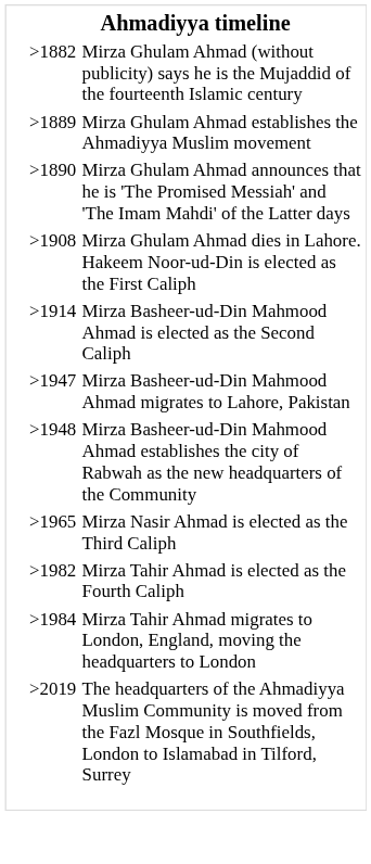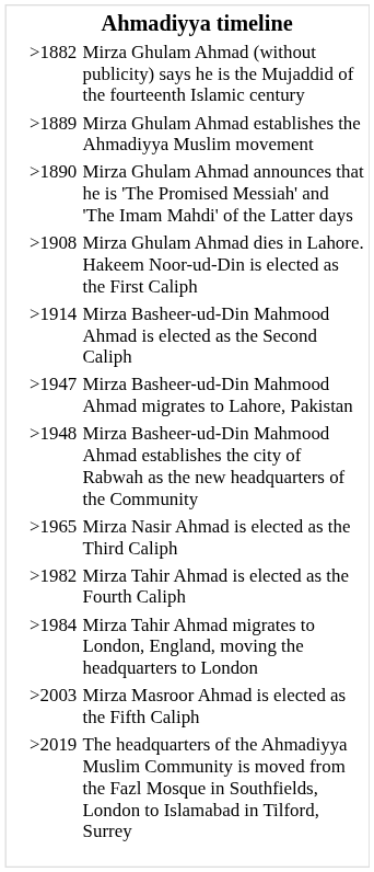 <table style="float:right; width:20%; border:1px solid #ddd; margin:0 0 1em 1em; padding:0 0 1em 1em; vertical-align:right; font-size:80%;">
 <tr>
 <th colspan="2" style="text-align:center;"><big>Ahmadiyya timeline</big><br></th>
 </tr>
 <tr>
 <td valign="top" align="right">>1882</td>
 <td>Mirza Ghulam Ahmad (without publicity) says he is the Mujaddid of the fourteenth Islamic century<br></td>
 </tr>
 <tr>
 <td valign="top" align="right">>1889</td>
 <td>Mirza Ghulam Ahmad establishes the Ahmadiyya Muslim movement<br></td>
 </tr>
 <tr>
 <td valign="top" align="right">>1890</td>
 <td>Mirza Ghulam Ahmad announces that he is 'The Promised Messiah' and 'The Imam Mahdi' of the Latter days<br></td>
 </tr>
 <tr>
 <td valign="top" align="right">>1908</td>
 <td>Mirza Ghulam Ahmad dies in Lahore. Hakeem Noor-ud-Din is elected as the First Caliph<br></td>
 </tr>
 <tr>
 <td valign="top" align="right">>1914</td>
 <td>Mirza Basheer-ud-Din Mahmood Ahmad is elected as the Second Caliph<br></td>
 </tr>
 <tr>
 <td valign="top" align="right">>1947</td>
 <td>Mirza Basheer-ud-Din Mahmood Ahmad migrates to Lahore, Pakistan<br></td>
 </tr>
 <tr>
 <td valign="top" align="right">>1948</td>
 <td>Mirza Basheer-ud-Din Mahmood Ahmad establishes the city of Rabwah as the new headquarters of the Community<br></td>
 </tr>
 <tr>
 <td valign="top" align="right">>1965</td>
 <td>Mirza Nasir Ahmad is elected as the Third Caliph<br></td>
 </tr>
 <tr>
 <td valign="top" align="right">>1982</td>
 <td>Mirza Tahir Ahmad is elected as the Fourth Caliph<br></td>
 </tr>
 <tr>
 <td valign="top" align="right">>1984</td>
 <td>Mirza Tahir Ahmad migrates to London, England, moving the headquarters to London<br></td>
 </tr>
 <tr>
+<td valign="top" align="right">>2003</td>
+<td>Mirza Masroor Ahmad is elected as the Fifth Caliph<br></td>
+</tr>
+<tr>
 <td valign="top" align="right">>2019</td>
 <td>The headquarters of the Ahmadiyya Muslim Community is moved from the Fazl Mosque in Southfields, London to Islamabad in Tilford, Surrey<br></td>
 </tr>
 </table>
